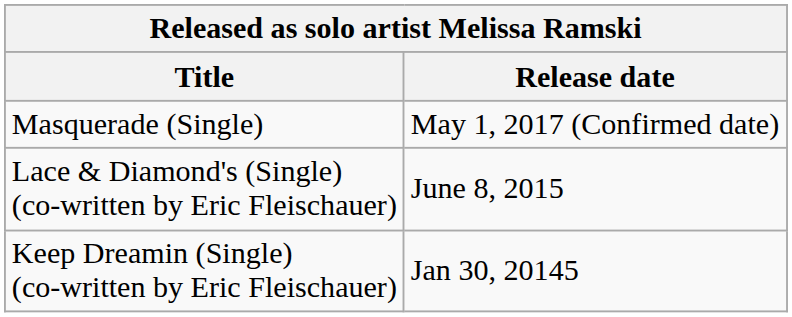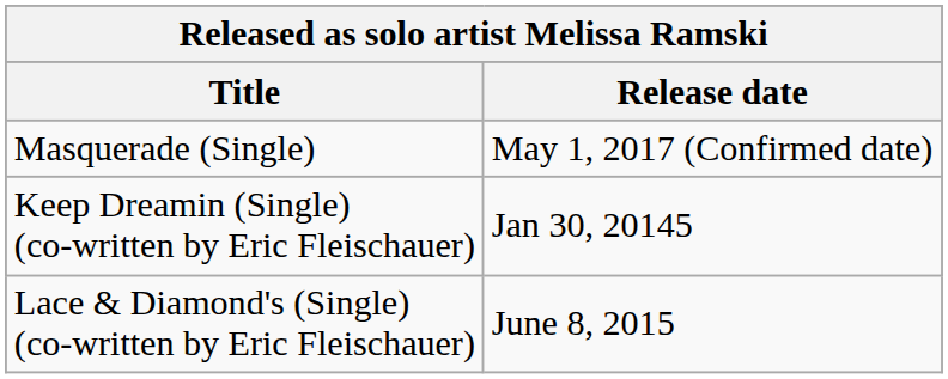 <table class="wikitable">
 <tr>
 <th colspan="2">Released as solo artist Melissa Ramski</th>
 </tr>
 <tr>
 <th>Title</th>
 <th>Release date</th>
 </tr>
 <tr>
 <td>Masquerade (Single)</td>
 <td>May 1, 2017 (Confirmed date)</td>
 </tr>
 <tr>
+<td>Keep Dreamin (Single)<br>(co-written by Eric Fleischauer)</td>
+<td>Jan 30, 20145</td>
+</tr>
+<tr>
 <td>Lace & Diamond's (Single)<br>(co-written by Eric Fleischauer)</td>
 <td>June 8, 2015</td>
 </tr>
-<tr>
-<td>Keep Dreamin (Single)<br>(co-written by Eric Fleischauer)</td>
-<td>Jan 30, 20145</td>
-</tr>
 </table>
